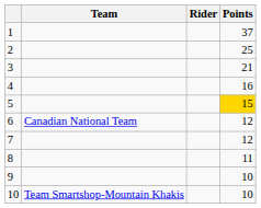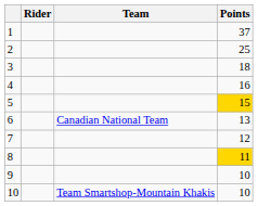 <table class="wikitable">
 <tr>
 <th></th>
+<th>Rider</th>
 <th>Team</th>
-<th>Rider</th>
 <th>Points</th>
 </tr>
 <tr>
 <td>1</td>
+<td> </td>
 <td></td>
-<td> </td>
 <td style="text-align:right;">37</td>
 </tr>
 <tr>
 <td>2</td>
 <td></td>
 <td></td>
 <td style="text-align:right;">25</td>
 </tr>
 <tr>
 <td>3</td>
 <td></td>
 <td></td>
-<td style="text-align:right;">21</td>
+<td style="text-align:right;">18</td>
 </tr>
 <tr>
 <td>4</td>
+<td>  </td>
 <td></td>
-<td>  </td>
 <td style="text-align:right;">16</td>
 </tr>
 <tr>
 <td>5</td>
+<td> </td>
 <td></td>
-<td> </td>
 <td style="background: gold; text-align:right;">15</td>
 </tr>
 <tr>
 <td>6</td>
+<td></td>
 <td><a href='#'>Canadian National Team</a></td>
-<td></td>
-<td style="text-align:right;">12</td>
+<td style="text-align:right;">13</td>
 </tr>
 <tr>
 <td>7</td>
 <td></td>
 <td></td>
 <td style="text-align:right;">12</td>
 </tr>
 <tr>
 <td>8</td>
 <td></td>
 <td></td>
-<td style="text-align:right;">11</td>
+<td style="background: gold; text-align:right;">11</td>
 </tr>
 <tr>
 <td>9</td>
 <td></td>
 <td></td>
 <td style="text-align:right;">10</td>
 </tr>
 <tr>
 <td>10</td>
+<td></td>
 <td><a href='#'>Team Smartshop-Mountain Khakis</a></td>
-<td></td>
 <td style="text-align:right;">10</td>
 </tr>
 </table>
